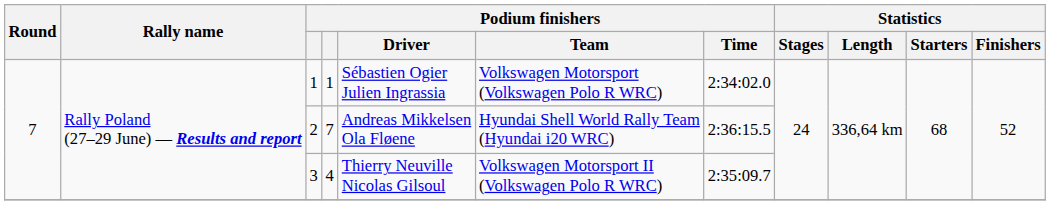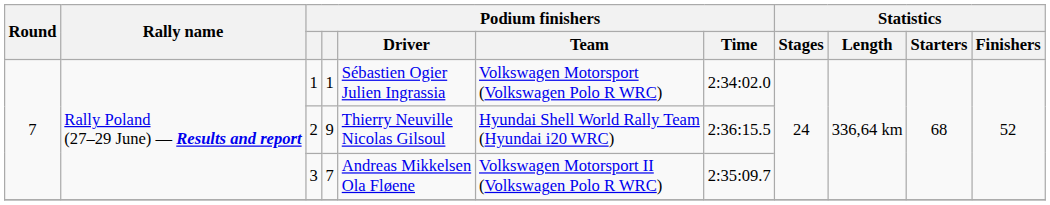 <table class="wikitable" width=90% style="font-size:85%;">
 <tr>
 <th rowspan=2>Round</th>
 <th style="width:22em" rowspan=2>Rally name</th>
 <th colspan=5>Podium finishers</th>
 <th colspan=4>Statistics</th>
 </tr>
 <tr>
 <th></th>
 <th></th>
 <th>Driver</th>
 <th>Team</th>
 <th>Time</th>
 <th>Stages</th>
 <th>Length</th>
 <th>Starters</th>
 <th>Finishers</th>
 </tr>
 <tr>
 <td rowspan=3 align=center>7</td>
 <td rowspan=3 nowrap> <a href='#'>Rally Poland</a><br>(27–29 June) — <strong><em><a href='#'>Results and report</a></em></strong></td>
 <td align=center>1</td>
 <td align=center>1</td>
 <td nowrap> <a href='#'>Sébastien Ogier</a><br> <a href='#'>Julien Ingrassia</a></td>
 <td nowrap> <a href='#'>Volkswagen Motorsport</a><br> (<a href='#'>Volkswagen Polo R WRC</a>)</td>
 <td align=center>2:34:02.0</td>
 <td rowspan=3 align=center>24</td>
 <td rowspan=3 align=center>336,64 km</td>
 <td rowspan=3 align=center>68</td>
 <td rowspan=3 align=center>52</td>
 </tr>
 <tr>
 <td align=center>2</td>
-<td align=center>7</td>
-<td nowrap> <a href='#'>Andreas Mikkelsen</a><br> <a href='#'>Ola Fløene</a></td>
+<td align=center>9</td>
+<td nowrap> <a href='#'>Thierry Neuville</a><br> <a href='#'>Nicolas Gilsoul</a></td>
 <td nowrap> <a href='#'>Hyundai Shell World Rally Team</a><br> (<a href='#'>Hyundai i20 WRC</a>)</td>
 <td align=center>2:36:15.5</td>
 </tr>
 <tr>
 <td align=center>3</td>
-<td align=center>4</td>
-<td nowrap> <a href='#'>Thierry Neuville</a><br> <a href='#'>Nicolas Gilsoul</a></td>
+<td align=center>7</td>
+<td nowrap> <a href='#'>Andreas Mikkelsen</a><br> <a href='#'>Ola Fløene</a></td>
 <td nowrap> <a href='#'>Volkswagen Motorsport II</a><br> (<a href='#'>Volkswagen Polo R WRC</a>)</td>
 <td align=center>2:35:09.7</td>
 </tr>
 <tr>
 </tr>
 </table>
